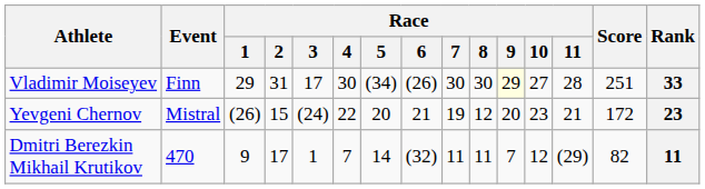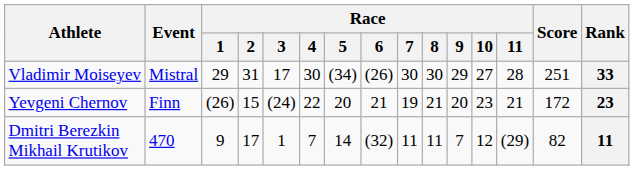 <table class=wikitable style="font-size:90%">
 <tr>
 <th rowspan="2">Athlete</th>
 <th rowspan="2">Event</th>
 <th colspan="11">Race</th>
 <th rowspan="2">Score</th>
 <th rowspan="2">Rank</th>
 </tr>
 <tr>
 <th>1</th>
 <th>2</th>
 <th>3</th>
 <th>4</th>
 <th>5</th>
 <th>6</th>
 <th>7</th>
 <th>8</th>
 <th>9</th>
 <th>10</th>
 <th>11</th>
 </tr>
 <tr>
 <td><a href='#'>Vladimir Moiseyev</a></td>
-<td><a href='#'>Finn</a></td>
+<td><a href='#'>Mistral</a></td>
 <td align=center>29</td>
 <td align=center>31</td>
 <td align=center>17</td>
 <td align=center>30</td>
 <td align=center>(34)</td>
 <td align=center>(26)</td>
 <td align=center>30</td>
 <td align=center>30</td>
-<td align=center style="background: lightyellow;">29</td>
+<td align=center>29</td>
 <td align=center>27</td>
 <td align=center>28</td>
 <td align=center>251</td>
 <th align=center>33</th>
 </tr>
 <tr>
 <td><a href='#'>Yevgeni Chernov</a></td>
-<td><a href='#'>Mistral</a></td>
+<td><a href='#'>Finn</a></td>
 <td align=center>(26)</td>
 <td align=center>15</td>
 <td align=center>(24)</td>
 <td align=center>22</td>
 <td align=center>20</td>
 <td align=center>21</td>
 <td align=center>19</td>
-<td align=center>12</td>
+<td align=center>21</td>
 <td align=center>20</td>
 <td align=center>23</td>
 <td align=center>21</td>
 <td align=center>172</td>
 <th align=center>23</th>
 </tr>
 <tr>
 <td><a href='#'>Dmitri Berezkin</a><br><a href='#'>Mikhail Krutikov</a></td>
 <td><a href='#'>470</a></td>
 <td align=center>9</td>
 <td align=center>17</td>
 <td align=center>1</td>
 <td align=center>7</td>
 <td align=center>14</td>
 <td align=center>(32)</td>
 <td align=center>11</td>
 <td align=center>11</td>
 <td align=center>7</td>
 <td align=center>12</td>
 <td align=center>(29)</td>
 <td align=center>82</td>
 <th align=center>11</th>
 </tr>
 </table>
